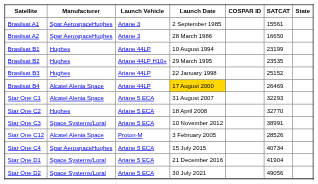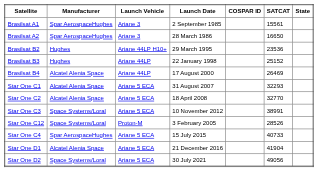 <table border = " 2 " cellpadding = " 4 " cellspacing = " 0 " style = " margin: 1em 1em 1em 0 ; border: 1px solid # aaa ; border-collapse : collapse ; font-size : 60% ; ">
 <tr>
 <th>Satellite</th>
 <th>Manufacturer</th>
 <th>Launch Vehicle</th>
 <th>Launch Date</th>
 <th>COSPAR ID</th>
 <th>SATCAT</th>
 <th>State</th>
 </tr>
 <tr>
 <td><a href='#'>Brasilsat A1</a></td>
 <td><a href='#'>Spar Aerospace</a><a href='#'>Hughes</a></td>
 <td><a href='#'>Ariane 3</a></td>
 <td>2 September 1985</td>
 <td></td>
 <td>15561</td>
 <td></td>
 </tr>
 <tr>
 <td><a href='#'>Brasilsat A2</a></td>
 <td><a href='#'>Spar Aerospace</a><a href='#'>Hughes</a></td>
 <td><a href='#'>Ariane 3</a></td>
 <td>28 March 1986</td>
 <td></td>
 <td>16650</td>
 <td></td>
 </tr>
 <tr>
-<td><a href='#'>Brasilsat B1</a></td>
-<td><a href='#'>Hughes</a></td>
-<td><a href='#'>Ariane 44LP</a></td>
-<td>10 August 1994</td>
-<td></td>
-<td>23199</td>
-<td></td>
-</tr>
-<tr>
 <td><a href='#'>Brasilsat B2</a></td>
 <td><a href='#'>Hughes</a></td>
 <td><a href='#'>Ariane 44LP H10+</a></td>
 <td>29 March 1995</td>
 <td></td>
-<td>23535</td>
+<td>23536</td>
 <td></td>
 </tr>
 <tr>
 <td><a href='#'>Brasilsat B3</a></td>
 <td><a href='#'>Hughes</a></td>
 <td><a href='#'>Ariane 44LP</a></td>
 <td>22 January 1998</td>
 <td></td>
 <td>25152</td>
 <td></td>
 </tr>
 <tr>
 <td><a href='#'>Brasilsat B4</a></td>
 <td><a href='#'>Alcatel Alenia Space</a></td>
 <td><a href='#'>Ariane 44LP</a></td>
-<td style="background: gold;">17 August 2000</td>
+<td>17 August 2000</td>
 <td></td>
 <td>26469</td>
 <td></td>
 </tr>
 <tr>
 <td><a href='#'>Star One C1</a></td>
 <td><a href='#'>Alcatel Alenia Space</a></td>
 <td><a href='#'>Ariane 5 ECA</a></td>
 <td>31 August 2007</td>
 <td></td>
 <td>32293</td>
 <td></td>
 </tr>
 <tr>
 <td><a href='#'>Star One C2</a></td>
-<td><a href='#'>Hughes</a></td>
+<td><a href='#'>Alcatel Alenia Space</a></td>
 <td><a href='#'>Ariane 5 ECA</a></td>
 <td>18 April 2008</td>
 <td></td>
 <td>32770</td>
 <td></td>
 </tr>
 <tr>
 <td><a href='#'>Star One C3</a></td>
 <td><a href='#'>Space Systems/Loral</a></td>
 <td><a href='#'>Ariane 5 ECA</a></td>
 <td>10 November 2012</td>
 <td></td>
 <td>38991</td>
 <td></td>
 </tr>
 <tr>
 <td><a href='#'>Star One C12</a></td>
-<td><a href='#'>Alcatel Alenia Space</a></td>
+<td><a href='#'>Space Systems/Loral</a></td>
 <td><a href='#'>Proton-M</a></td>
 <td>3 February 2005</td>
 <td></td>
 <td>28526</td>
 <td></td>
 </tr>
 <tr>
 <td><a href='#'>Star One C4</a></td>
 <td><a href='#'>Spar Aerospace</a><a href='#'>Hughes</a></td>
 <td><a href='#'>Ariane 5 ECA</a></td>
 <td>15 July 2015</td>
 <td></td>
-<td>40734</td>
+<td>40733</td>
 <td></td>
 </tr>
 <tr>
 <td><a href='#'>Star One D1</a></td>
-<td><a href='#'>Space Systems/Loral</a></td>
+<td><a href='#'>Alcatel Alenia Space</a></td>
 <td><a href='#'>Ariane 5 ECA</a></td>
 <td>21 December 2016</td>
 <td></td>
 <td>41904</td>
 <td></td>
 </tr>
 <tr>
 <td><a href='#'>Star One D2</a></td>
 <td><a href='#'>Space Systems/Loral</a></td>
 <td><a href='#'>Ariane 5 ECA</a></td>
 <td>30 July 2021</td>
 <td></td>
 <td>49056</td>
 <td></td>
 </tr>
 <tr>
 </tr>
 </table>
